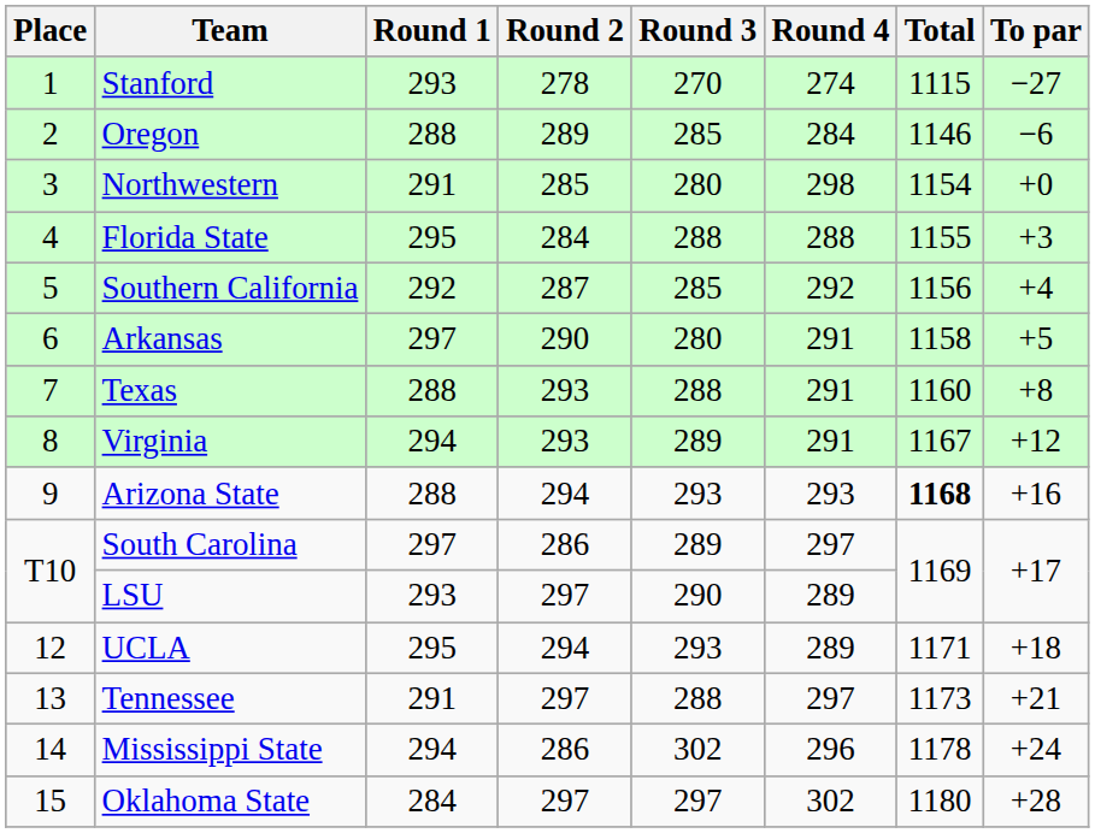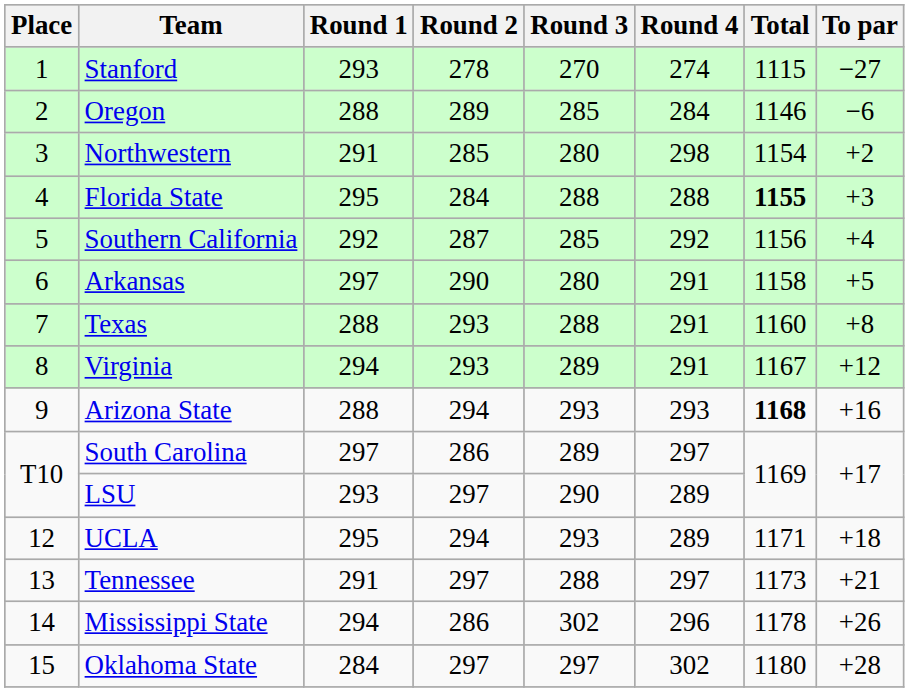 <table class="wikitable" style="text-align:center">
 <tr>
 <th>Place</th>
 <th>Team</th>
 <th>Round 1</th>
 <th>Round 2</th>
 <th>Round 3</th>
 <th>Round 4</th>
 <th>Total</th>
 <th>To par</th>
 </tr>
 <tr style="background:#ccffcc;">
 <td>1</td>
 <td align=left><a href='#'>Stanford</a></td>
 <td>293</td>
 <td>278</td>
 <td>270</td>
 <td>274</td>
 <td>1115</td>
 <td>−27</td>
 </tr>
 <tr style="background:#ccffcc;">
 <td>2</td>
 <td align=left><a href='#'>Oregon</a></td>
 <td>288</td>
 <td>289</td>
 <td>285</td>
 <td>284</td>
 <td>1146</td>
 <td>−6</td>
 </tr>
 <tr style="background:#ccffcc;">
 <td>3</td>
 <td align=left><a href='#'>Northwestern</a></td>
 <td>291</td>
 <td>285</td>
 <td>280</td>
 <td>298</td>
 <td>1154</td>
-<td>+0</td>
+<td>+2</td>
 </tr>
 <tr style="background:#ccffcc;">
 <td>4</td>
 <td align=left><a href='#'>Florida State</a></td>
 <td>295</td>
 <td>284</td>
 <td>288</td>
 <td>288</td>
-<td>1155</td>
+<td><strong>1155</strong></td>
 <td>+3</td>
 </tr>
 <tr style="background:#ccffcc;">
 <td>5</td>
 <td align=left><a href='#'>Southern California</a></td>
 <td>292</td>
 <td>287</td>
 <td>285</td>
 <td>292</td>
 <td>1156</td>
 <td>+4</td>
 </tr>
 <tr style="background:#ccffcc;">
 <td>6</td>
 <td align=left><a href='#'>Arkansas</a></td>
 <td>297</td>
 <td>290</td>
 <td>280</td>
 <td>291</td>
 <td>1158</td>
 <td>+5</td>
 </tr>
 <tr style="background:#ccffcc;">
 <td>7</td>
 <td align=left><a href='#'>Texas</a></td>
 <td>288</td>
 <td>293</td>
 <td>288</td>
 <td>291</td>
 <td>1160</td>
 <td>+8</td>
 </tr>
 <tr style="background:#ccffcc;">
 <td>8</td>
 <td align=left><a href='#'>Virginia</a></td>
 <td>294</td>
 <td>293</td>
 <td>289</td>
 <td>291</td>
 <td>1167</td>
 <td>+12</td>
 </tr>
 <tr>
 <td>9</td>
 <td align=left><a href='#'>Arizona State</a></td>
 <td>288</td>
 <td>294</td>
 <td>293</td>
 <td>293</td>
 <td><strong>1168</strong></td>
 <td>+16</td>
 </tr>
 <tr>
 <td rowspan=2>T10</td>
 <td align=left><a href='#'>South Carolina</a></td>
 <td>297</td>
 <td>286</td>
 <td>289</td>
 <td>297</td>
 <td rowspan=2>1169</td>
 <td rowspan=2>+17</td>
 </tr>
 <tr>
 <td align=left><a href='#'>LSU</a></td>
 <td>293</td>
 <td>297</td>
 <td>290</td>
 <td>289</td>
 </tr>
 <tr>
 <td>12</td>
 <td align=left><a href='#'>UCLA</a></td>
 <td>295</td>
 <td>294</td>
 <td>293</td>
 <td>289</td>
 <td>1171</td>
 <td>+18</td>
 </tr>
 <tr>
 <td>13</td>
 <td align=left><a href='#'>Tennessee</a></td>
 <td>291</td>
 <td>297</td>
 <td>288</td>
 <td>297</td>
 <td>1173</td>
 <td>+21</td>
 </tr>
 <tr>
 <td>14</td>
 <td align=left><a href='#'>Mississippi State</a></td>
 <td>294</td>
 <td>286</td>
 <td>302</td>
 <td>296</td>
 <td>1178</td>
-<td>+24</td>
+<td>+26</td>
 </tr>
 <tr>
 <td>15</td>
 <td align=left><a href='#'>Oklahoma State</a></td>
 <td>284</td>
 <td>297</td>
 <td>297</td>
 <td>302</td>
 <td>1180</td>
 <td>+28</td>
 </tr>
 </table>
